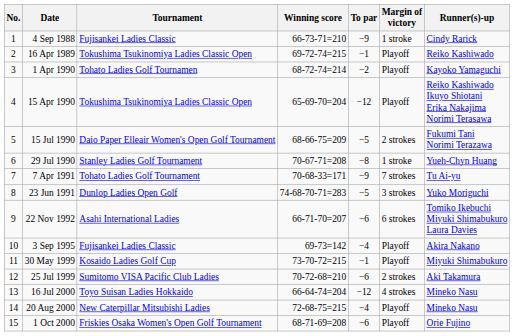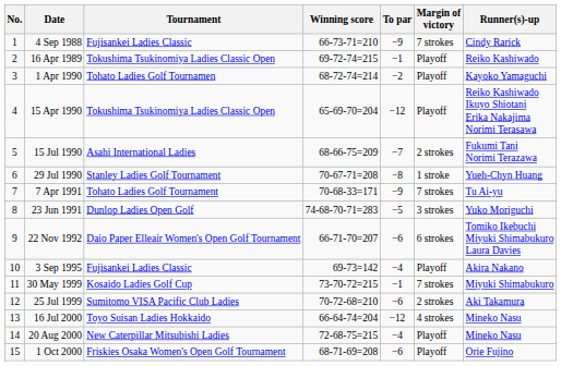 <table class="wikitable" style="font-size:95%;">
 <tr>
 <th>No.</th>
 <th>Date</th>
 <th>Tournament</th>
 <th>Winning score</th>
 <th>To par</th>
 <th>Margin of<br>victory</th>
 <th>Runner(s)-up</th>
 </tr>
 <tr>
 <td align=center>1</td>
 <td align=right>4 Sep 1988</td>
 <td><a href='#'>Fujisankei Ladies Classic</a></td>
 <td align=right>66-73-71=210</td>
 <td align=center>−9</td>
-<td>1 stroke</td>
+<td>7 strokes</td>
 <td> <a href='#'>Cindy Rarick</a></td>
 </tr>
 <tr>
 <td align=center>2</td>
 <td align=right>16 Apr 1989</td>
 <td><a href='#'>Tokushima Tsukinomiya Ladies Classic Open</a></td>
 <td align=right>69-72-74=215</td>
 <td align=center>−1</td>
 <td>Playoff</td>
 <td> <a href='#'>Reiko Kashiwado</a></td>
 </tr>
 <tr>
 <td align=center>3</td>
 <td align=right>1 Apr 1990</td>
 <td><a href='#'>Tohato Ladies Golf Tournamen</a></td>
 <td align=right>68-72-74=214</td>
 <td align=center>−2</td>
 <td>Playoff</td>
 <td> <a href='#'>Kayoko Yamaguchi</a></td>
 </tr>
 <tr>
 <td align=center>4</td>
 <td align=right>15 Apr 1990</td>
 <td><a href='#'>Tokushima Tsukinomiya Ladies Classic Open</a></td>
 <td align=right>65-69-70=204</td>
 <td align=center>−12</td>
 <td>Playoff</td>
 <td> <a href='#'>Reiko Kashiwado</a><br> <a href='#'>Ikuyo Shiotani</a><br> <a href='#'>Erika Nakajima</a><br> <a href='#'>Norimi Terasawa</a></td>
 </tr>
 <tr>
 <td align=center>5</td>
 <td align=right>15 Jul 1990</td>
-<td><a href='#'>Daio Paper Elleair Women's Open Golf Tournament</a></td>
+<td><a href='#'>Asahi International Ladies</a></td>
 <td align=right>68-66-75=209</td>
-<td align=center>−5</td>
+<td align=center>−7</td>
 <td>2 strokes</td>
 <td> <a href='#'>Fukumi Tani</a><br> <a href='#'>Norimi Terazawa</a></td>
 </tr>
 <tr>
 <td align=center>6</td>
 <td align=right>29 Jul 1990</td>
 <td><a href='#'>Stanley Ladies Golf Tournament</a></td>
 <td align=right>70-67-71=208</td>
 <td align=center>−8</td>
 <td>1 stroke</td>
 <td> <a href='#'>Yueh-Chyn Huang</a></td>
 </tr>
 <tr>
 <td align=center>7</td>
 <td align=right>7 Apr 1991</td>
 <td><a href='#'>Tohato Ladies Golf Tournament</a></td>
 <td align=right>70-68-33=171</td>
 <td align=center>−9</td>
 <td>7 strokes</td>
 <td> <a href='#'>Tu Ai-yu</a></td>
 </tr>
 <tr>
 <td align=center>8</td>
 <td align=right>23 Jun 1991</td>
 <td><a href='#'>Dunlop Ladies Open Golf</a></td>
 <td align=right>74-68-70-71=283</td>
 <td align=center>−5</td>
 <td>3 strokes</td>
 <td> <a href='#'>Yuko Moriguchi</a></td>
 </tr>
 <tr>
 <td align=center>9</td>
 <td align=right>22 Nov 1992</td>
-<td><a href='#'>Asahi International Ladies</a></td>
+<td><a href='#'>Daio Paper Elleair Women's Open Golf Tournament</a></td>
 <td align=right>66-71-70=207</td>
 <td align=center>−6</td>
 <td>6 strokes</td>
 <td> <a href='#'>Tomiko Ikebuchi</a><br> <a href='#'>Miyuki Shimabukuro</a><br> <a href='#'>Laura Davies</a></td>
 </tr>
 <tr>
 <td align=center>10</td>
 <td align=right>3 Sep 1995</td>
 <td><a href='#'>Fujisankei Ladies Classic</a></td>
 <td align=right>69-73=142</td>
 <td align=center>−4</td>
 <td>Playoff</td>
 <td> <a href='#'>Akira Nakano</a></td>
 </tr>
 <tr>
 <td align=center>11</td>
 <td align=right>30 May 1999</td>
 <td><a href='#'>Kosaido Ladies Golf Cup</a></td>
 <td align=right>73-70-72=215</td>
 <td align=center>−1</td>
-<td>Playoff</td>
+<td>7 strokes</td>
 <td> <a href='#'>Miyuki Shimabukuro</a></td>
 </tr>
 <tr>
 <td align=center>12</td>
 <td align=right>25 Jul 1999</td>
 <td><a href='#'>Sumitomo VISA Pacific Club Ladies</a></td>
 <td align=right>70-72-68=210</td>
 <td align=center>−6</td>
 <td>2 strokes</td>
 <td> <a href='#'>Aki Takamura</a></td>
 </tr>
 <tr>
 <td align=center>13</td>
 <td align=right>16 Jul 2000</td>
 <td><a href='#'>Toyo Suisan Ladies Hokkaido</a></td>
 <td align=right>66-64-74=204</td>
 <td align=center>−12</td>
 <td>4 strokes</td>
 <td> <a href='#'>Mineko Nasu</a></td>
 </tr>
 <tr>
 <td align=center>14</td>
 <td align=right>20 Aug 2000</td>
 <td><a href='#'>New Caterpillar Mitsubishi Ladies</a></td>
 <td align=right>72-68-75=215</td>
 <td align=center>−4</td>
 <td>Playoff</td>
 <td> <a href='#'>Mineko Nasu</a></td>
 </tr>
 <tr>
 <td align=center>15</td>
 <td align=right>1 Oct 2000</td>
 <td><a href='#'>Friskies Osaka Women's Open Golf Tournament</a></td>
 <td align=right>68-71-69=208</td>
 <td align=center>−6</td>
 <td>Playoff</td>
 <td> <a href='#'>Orie Fujino</a></td>
 </tr>
 </table>
